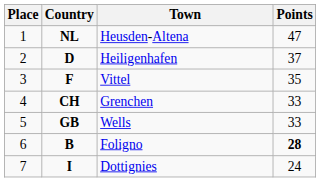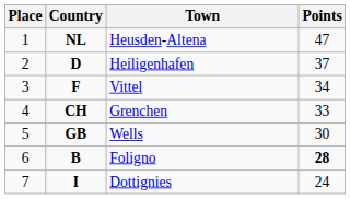 <table class="wikitable">
 <tr>
 <th width="25">Place</th>
 <th width="25">Country</th>
 <th width="200">Town</th>
 <th width="25">Points</th>
 </tr>
 <tr>
 <td align="center">1</td>
 <td align="center"><strong>NL</strong></td>
 <td align="left"><a href='#'>Heusden</a>-<a href='#'>Altena</a></td>
 <td align="center">47</td>
 </tr>
 <tr>
 <td align="center">2</td>
 <td align="center"><strong>D</strong></td>
 <td align="left"><a href='#'>Heiligenhafen</a></td>
 <td align="center">37</td>
 </tr>
 <tr>
 <td align="center">3</td>
 <td align="center"><strong>F</strong></td>
 <td align="left"><a href='#'>Vittel</a></td>
-<td align="center">35</td>
+<td align="center">34</td>
 </tr>
 <tr>
 <td align="center">4</td>
 <td align="center"><strong>CH</strong></td>
 <td align="left"><a href='#'>Grenchen</a></td>
 <td align="center">33</td>
 </tr>
 <tr>
 <td align="center">5</td>
 <td align="center"><strong>GB</strong></td>
 <td align="left"><a href='#'>Wells</a></td>
-<td align="center">33</td>
+<td align="center">30</td>
 </tr>
 <tr>
 <td align="center">6</td>
 <td align="center"><strong>B</strong></td>
 <td align="left"><a href='#'>Foligno</a></td>
 <td align="center"><strong>28</strong></td>
 </tr>
 <tr>
 <td align="center">7</td>
 <td align="center"><strong>I</strong></td>
 <td align="left"><a href='#'>Dottignies</a></td>
 <td align="center">24</td>
 </tr>
 </table>
